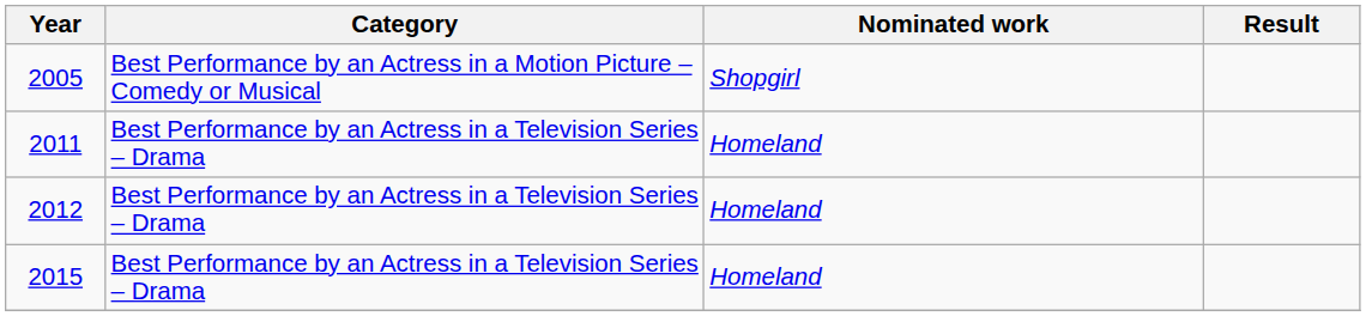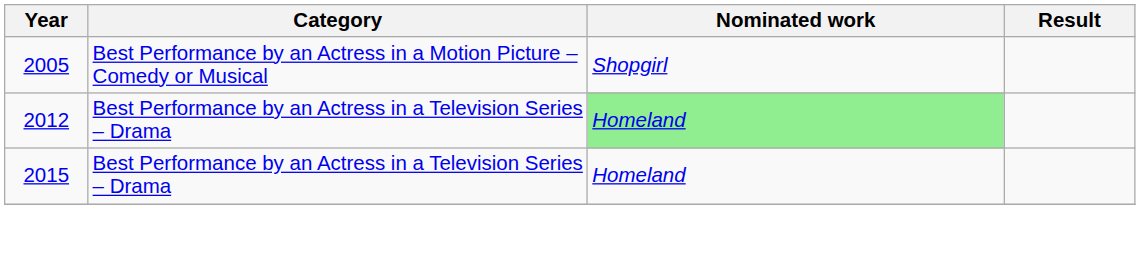 <table width="100%" class="wikitable">
 <tr>
 <th width="7%">Year</th>
 <th width="42%">Category</th>
 <th width="35%">Nominated work</th>
 <th width="11%">Result</th>
 </tr>
 <tr>
 <td align="center"><a href='#'>2005</a></td>
 <td><a href='#'>Best Performance by an Actress in a Motion Picture – Comedy or Musical</a></td>
 <td><em><a href='#'>Shopgirl</a></em></td>
 <td></td>
 </tr>
 <tr>
-<td align="center"><a href='#'>2011</a></td>
-<td><a href='#'>Best Performance by an Actress in a Television Series – Drama</a></td>
-<td><em><a href='#'>Homeland</a></em></td>
-<td></td>
-</tr>
-<tr>
 <td align="center"><a href='#'>2012</a></td>
 <td><a href='#'>Best Performance by an Actress in a Television Series – Drama</a></td>
-<td><em><a href='#'>Homeland</a></em></td>
+<td style="background: lightgreen;"><em><a href='#'>Homeland</a></em></td>
 <td></td>
 </tr>
 <tr>
 <td align="center"><a href='#'>2015</a></td>
 <td><a href='#'>Best Performance by an Actress in a Television Series – Drama</a></td>
 <td><em><a href='#'>Homeland</a></em></td>
 <td></td>
 </tr>
 <tr>
 </tr>
 </table>
